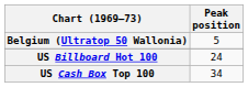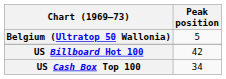 <table class="wikitable plainrowheaders" style="text-align:center">
 <tr>
 <th scope="col">Chart (1969–73)</th>
 <th scope="col">Peak<br>position</th>
 </tr>
 <tr>
 <th scope="row">Belgium (<a href='#'>Ultratop 50</a> Wallonia)</th>
 <td>5</td>
 </tr>
 <tr>
 </tr>
 <tr>
 <th scope="row">US <a href='#'><em>Billboard</em> Hot 100</a></th>
-<td>24</td>
+<td>42</td>
 </tr>
 <tr>
 <th scope="row">US <a href='#'><em>Cash Box</em></a> Top 100</th>
 <td>34</td>
 </tr>
 </table>
